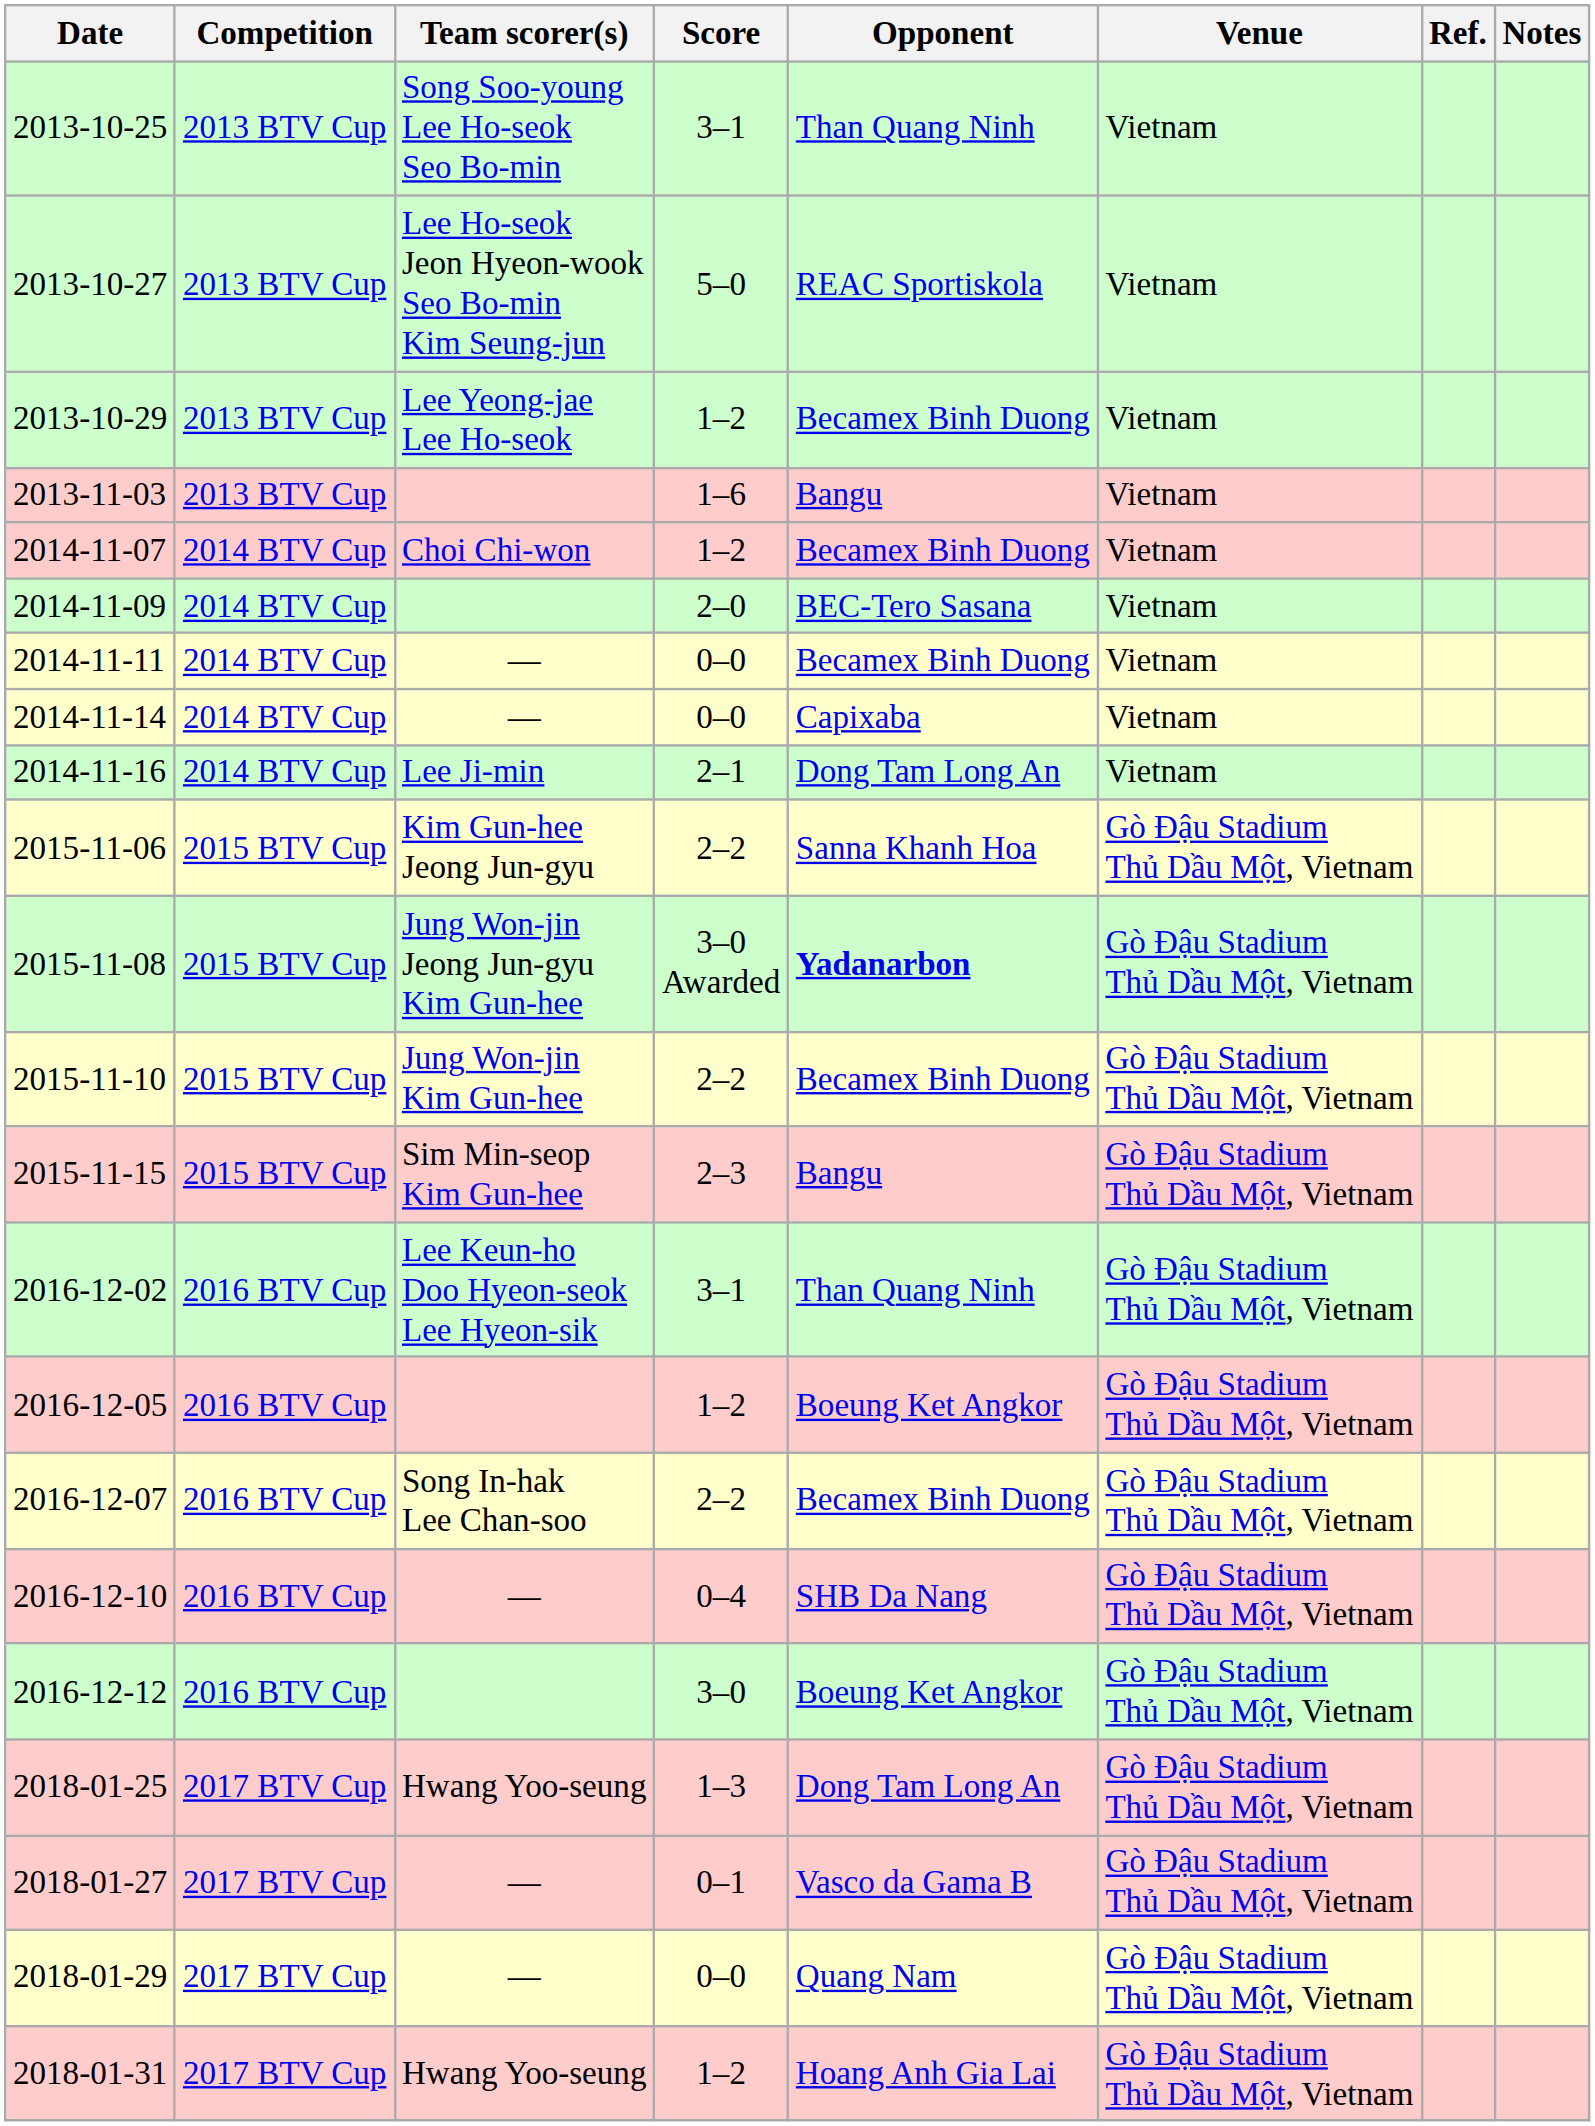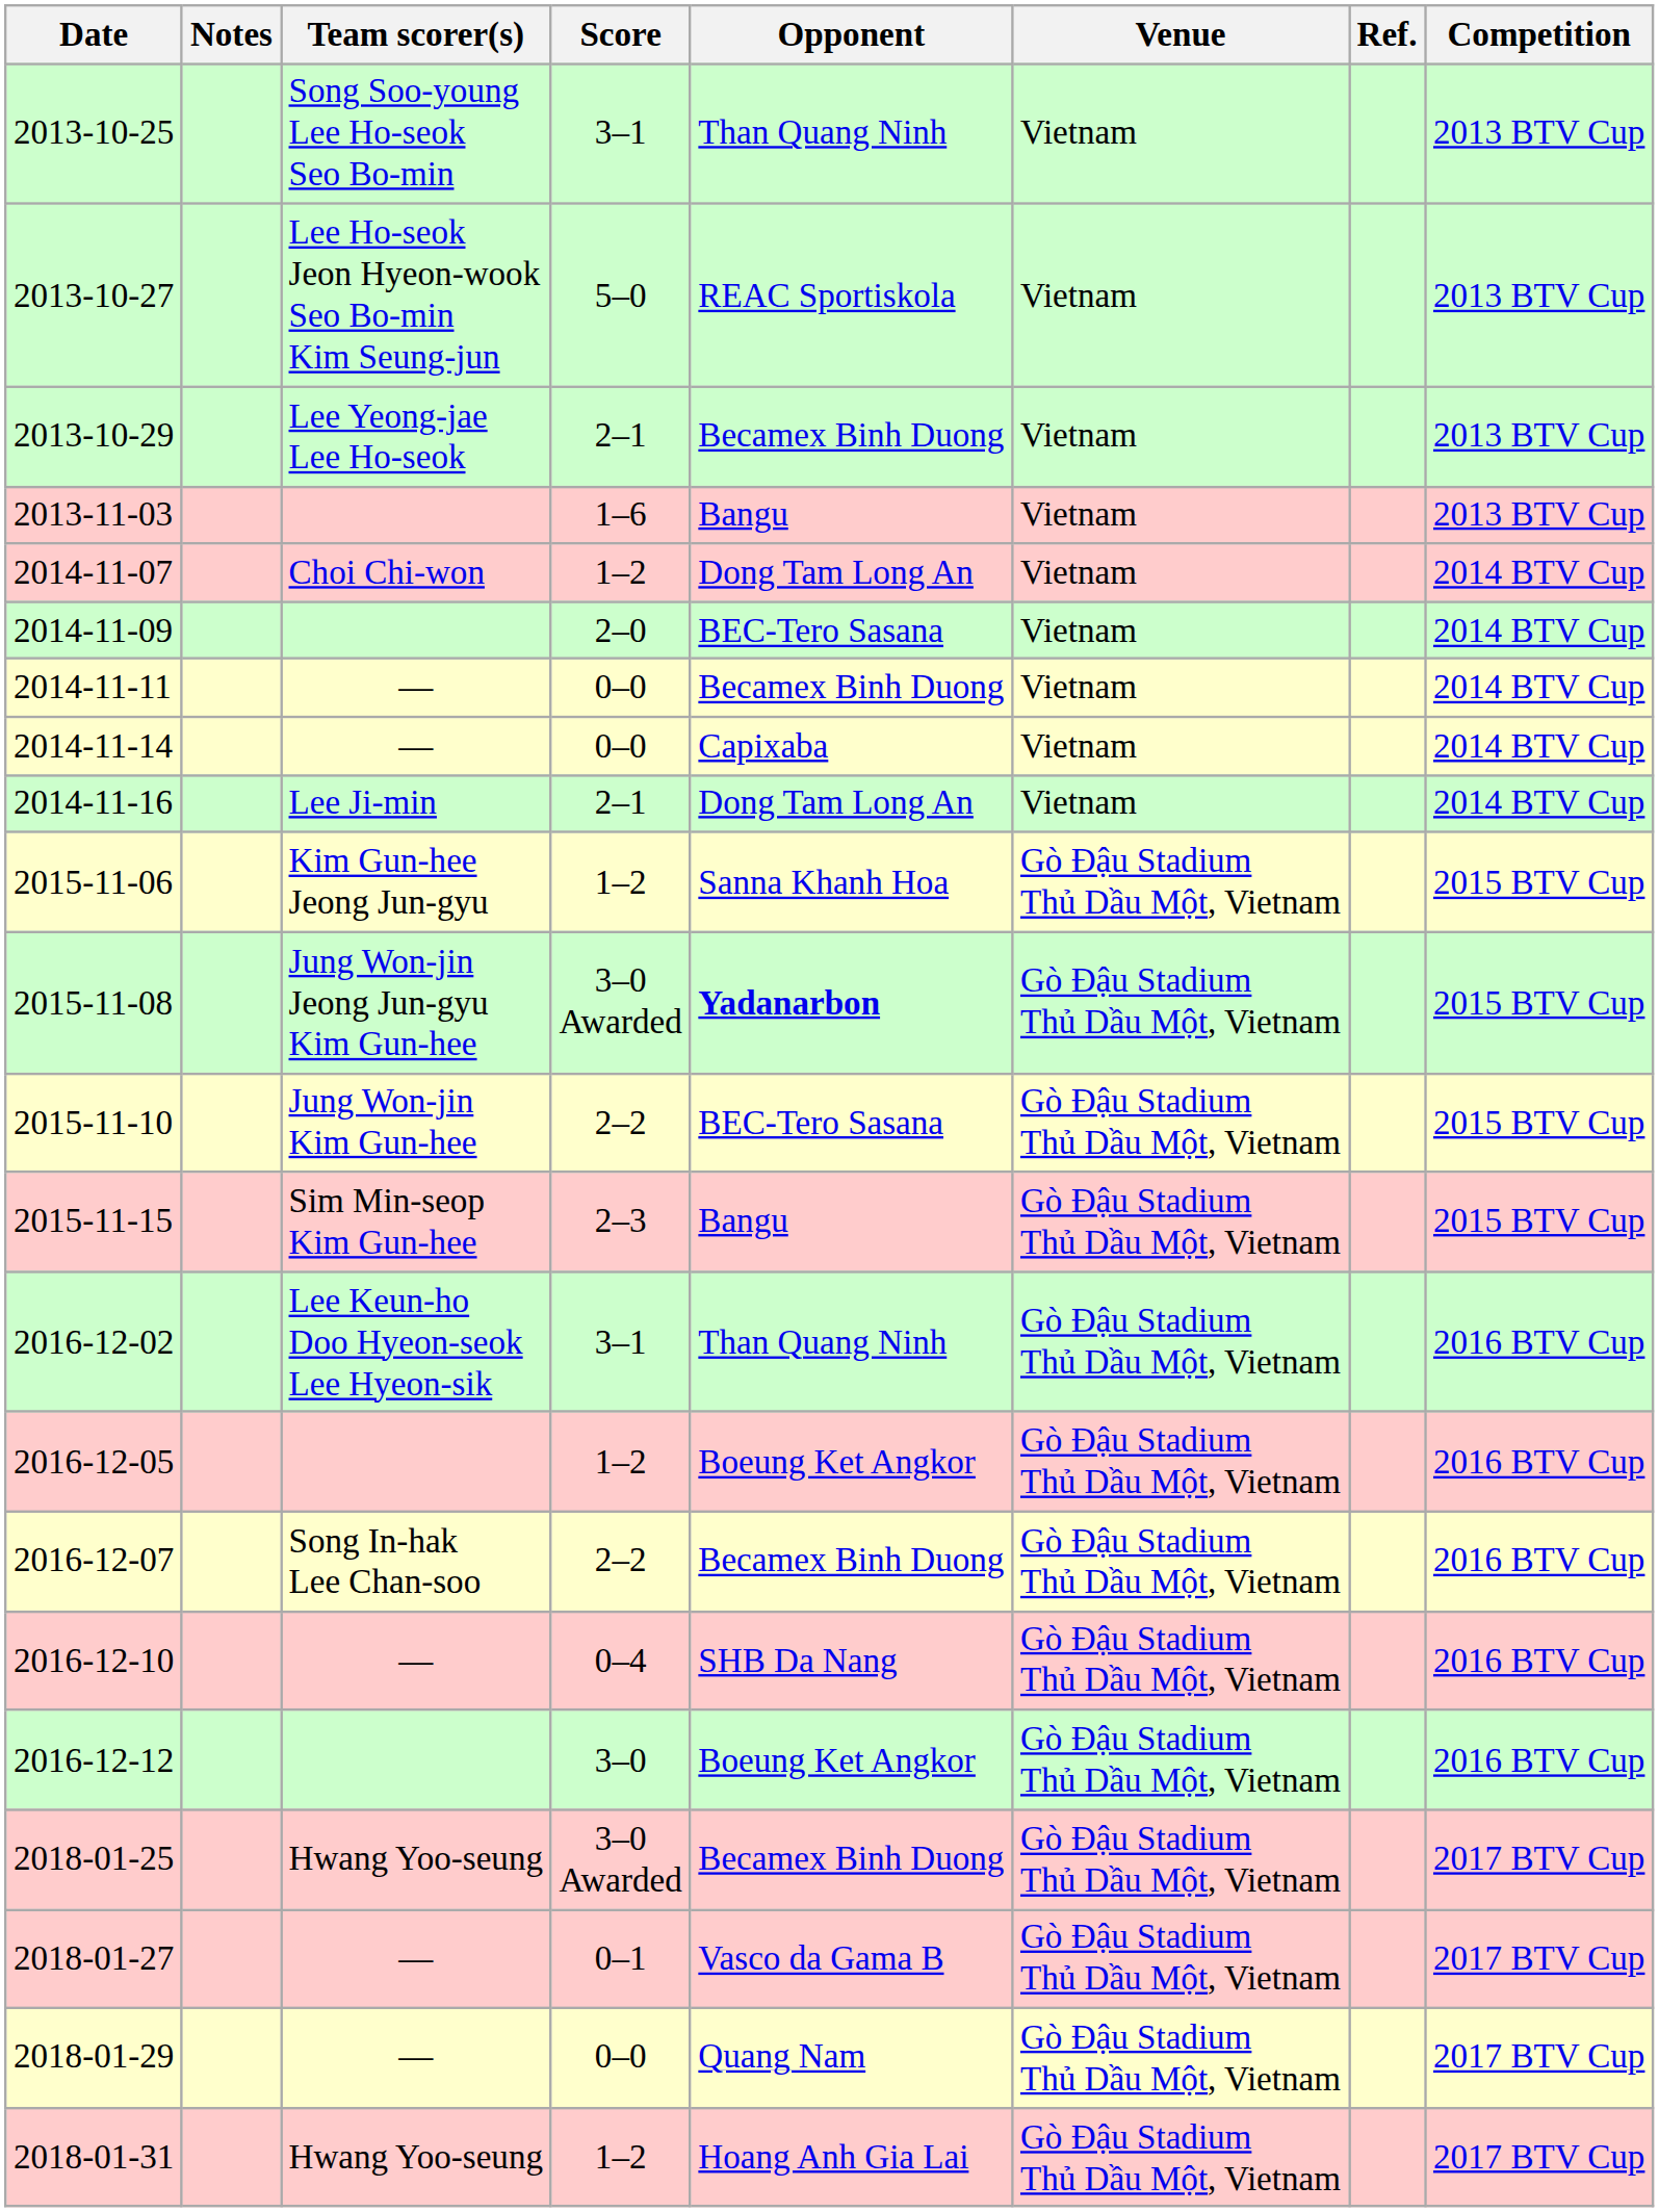 <table class="wikitable" style="font-size:88%;">
 <tr>
 <th>Date</th>
-<th>Competition</th>
+<th>Notes</th>
 <th>Team scorer(s)</th>
 <th>Score</th>
 <th>Opponent</th>
 <th>Venue</th>
 <th>Ref.</th>
-<th>Notes</th>
+<th>Competition</th>
 </tr>
 <tr bgcolor="#ccffcc">
 <td>2013-10-25</td>
-<td><a href='#'>2013 BTV Cup</a></td>
+<td></td>
 <td><a href='#'>Song Soo-young</a> <br><a href='#'>Lee Ho-seok</a> <br><a href='#'>Seo Bo-min</a> </td>
 <td align="center">3–1</td>
 <td> <a href='#'>Than Quang Ninh</a></td>
 <td>Vietnam</td>
 <td></td>
-<td></td>
+<td><a href='#'>2013 BTV Cup</a></td>
 </tr>
 <tr bgcolor="#ccffcc">
 <td>2013-10-27</td>
-<td><a href='#'>2013 BTV Cup</a></td>
+<td></td>
 <td><a href='#'>Lee Ho-seok</a> <br>Jeon Hyeon-wook <br><a href='#'>Seo Bo-min</a> <br><a href='#'>Kim Seung-jun</a> </td>
 <td align="center">5–0</td>
 <td> <a href='#'>REAC Sportiskola</a></td>
 <td>Vietnam</td>
 <td></td>
-<td></td>
+<td><a href='#'>2013 BTV Cup</a></td>
 </tr>
 <tr bgcolor="#ccffcc">
 <td>2013-10-29</td>
-<td><a href='#'>2013 BTV Cup</a></td>
+<td></td>
 <td><a href='#'>Lee Yeong-jae</a> <br><a href='#'>Lee Ho-seok</a> </td>
-<td align="center">1–2</td>
+<td align="center">2–1</td>
 <td> <a href='#'>Becamex Binh Duong</a></td>
 <td>Vietnam</td>
 <td></td>
-<td></td>
+<td><a href='#'>2013 BTV Cup</a></td>
 </tr>
 <tr bgcolor="#ffcccc">
 <td>2013-11-03</td>
-<td><a href='#'>2013 BTV Cup</a></td>
+<td></td>
 <td></td>
 <td align="center">1–6</td>
 <td> <a href='#'>Bangu</a></td>
 <td>Vietnam</td>
 <td></td>
-<td></td>
+<td><a href='#'>2013 BTV Cup</a></td>
 </tr>
 <tr bgcolor="#ffcccc">
 <td>2014-11-07</td>
-<td><a href='#'>2014 BTV Cup</a></td>
+<td></td>
 <td><a href='#'>Choi Chi-won</a> </td>
 <td align="center">1–2</td>
-<td> <a href='#'>Becamex Binh Duong</a></td>
+<td> <a href='#'>Dong Tam Long An</a></td>
 <td>Vietnam</td>
 <td></td>
-<td></td>
+<td><a href='#'>2014 BTV Cup</a></td>
 </tr>
 <tr bgcolor="#ccffcc">
 <td>2014-11-09</td>
-<td><a href='#'>2014 BTV Cup</a></td>
+<td></td>
 <td></td>
 <td align="center">2–0</td>
 <td> <a href='#'>BEC-Tero Sasana</a></td>
 <td>Vietnam</td>
 <td></td>
-<td></td>
+<td><a href='#'>2014 BTV Cup</a></td>
 </tr>
 <tr bgcolor="#ffffcc">
 <td>2014-11-11</td>
-<td><a href='#'>2014 BTV Cup</a></td>
+<td></td>
 <td align="center">—</td>
 <td align="center">0–0</td>
 <td> <a href='#'>Becamex Binh Duong</a></td>
 <td>Vietnam</td>
 <td></td>
-<td></td>
+<td><a href='#'>2014 BTV Cup</a></td>
 </tr>
 <tr bgcolor="#ffffcc">
 <td>2014-11-14</td>
-<td><a href='#'>2014 BTV Cup</a></td>
+<td></td>
 <td align="center">—</td>
 <td align="center">0–0<br></td>
 <td> <a href='#'>Capixaba</a></td>
 <td>Vietnam</td>
 <td></td>
-<td></td>
+<td><a href='#'>2014 BTV Cup</a></td>
 </tr>
 <tr bgcolor="#ccffcc">
 <td>2014-11-16</td>
-<td><a href='#'>2014 BTV Cup</a></td>
+<td></td>
 <td><a href='#'>Lee Ji-min</a> </td>
 <td align="center">2–1</td>
 <td> <a href='#'>Dong Tam Long An</a></td>
 <td>Vietnam</td>
 <td></td>
-<td></td>
+<td><a href='#'>2014 BTV Cup</a></td>
 </tr>
 <tr bgcolor="#ffffcc">
 <td>2015-11-06</td>
-<td><a href='#'>2015 BTV Cup</a></td>
+<td></td>
 <td><a href='#'>Kim Gun-hee</a> <br>Jeong Jun-gyu </td>
-<td align="center">2–2</td>
+<td align="center">1–2</td>
 <td> <a href='#'>Sanna Khanh Hoa</a></td>
 <td><a href='#'>Gò Đậu Stadium</a><br><a href='#'>Thủ Dầu Một</a>, Vietnam</td>
 <td></td>
-<td></td>
+<td><a href='#'>2015 BTV Cup</a></td>
 </tr>
 <tr bgcolor="#ccffcc">
 <td>2015-11-08</td>
-<td><a href='#'>2015 BTV Cup</a></td>
+<td></td>
 <td><a href='#'>Jung Won-jin</a> <br>Jeong Jun-gyu <br><a href='#'>Kim Gun-hee</a> </td>
 <td align="center">3–0<br>Awarded</td>
 <td><strong> <a href='#'>Yadanarbon</a></strong></td>
 <td><a href='#'>Gò Đậu Stadium</a><br><a href='#'>Thủ Dầu Một</a>, Vietnam</td>
 <td></td>
-<td></td>
+<td><a href='#'>2015 BTV Cup</a></td>
 </tr>
 <tr bgcolor="#ffffcc">
 <td>2015-11-10</td>
-<td><a href='#'>2015 BTV Cup</a></td>
+<td></td>
 <td><a href='#'>Jung Won-jin</a> <br><a href='#'>Kim Gun-hee</a> </td>
 <td align="center">2–2</td>
-<td> <a href='#'>Becamex Binh Duong</a></td>
+<td> <a href='#'>BEC-Tero Sasana</a></td>
 <td><a href='#'>Gò Đậu Stadium</a><br><a href='#'>Thủ Dầu Một</a>, Vietnam</td>
 <td></td>
-<td></td>
+<td><a href='#'>2015 BTV Cup</a></td>
 </tr>
 <tr bgcolor="#ffcccc">
 <td>2015-11-15</td>
-<td><a href='#'>2015 BTV Cup</a></td>
+<td></td>
 <td>Sim Min-seop <br><a href='#'>Kim Gun-hee</a> </td>
 <td align="center">2–3 </td>
 <td> <a href='#'>Bangu</a></td>
 <td><a href='#'>Gò Đậu Stadium</a><br><a href='#'>Thủ Dầu Một</a>, Vietnam</td>
 <td></td>
-<td></td>
+<td><a href='#'>2015 BTV Cup</a></td>
 </tr>
 <tr bgcolor="#ccffcc">
 <td>2016-12-02</td>
-<td><a href='#'>2016 BTV Cup</a></td>
+<td></td>
 <td><a href='#'>Lee Keun-ho</a> <br><a href='#'>Doo Hyeon-seok</a> <br><a href='#'>Lee Hyeon-sik</a> </td>
 <td align="center">3–1</td>
 <td> <a href='#'>Than Quang Ninh</a></td>
 <td><a href='#'>Gò Đậu Stadium</a><br><a href='#'>Thủ Dầu Một</a>, Vietnam</td>
 <td></td>
-<td></td>
+<td><a href='#'>2016 BTV Cup</a></td>
 </tr>
 <tr bgcolor="#ffcccc">
 <td>2016-12-05</td>
-<td><a href='#'>2016 BTV Cup</a></td>
+<td></td>
 <td></td>
 <td align="center">1–2</td>
 <td> <a href='#'>Boeung Ket Angkor</a></td>
 <td><a href='#'>Gò Đậu Stadium</a><br><a href='#'>Thủ Dầu Một</a>, Vietnam</td>
 <td></td>
-<td></td>
+<td><a href='#'>2016 BTV Cup</a></td>
 </tr>
 <tr bgcolor="#ffffcc">
 <td>2016-12-07</td>
-<td><a href='#'>2016 BTV Cup</a></td>
+<td></td>
 <td>Song In-hak <br>Lee Chan-soo </td>
 <td align="center">2–2</td>
 <td> <a href='#'>Becamex Binh Duong</a></td>
 <td><a href='#'>Gò Đậu Stadium</a><br><a href='#'>Thủ Dầu Một</a>, Vietnam</td>
 <td></td>
-<td></td>
+<td><a href='#'>2016 BTV Cup</a></td>
 </tr>
 <tr bgcolor="#ffcccc">
 <td>2016-12-10</td>
-<td><a href='#'>2016 BTV Cup</a></td>
+<td></td>
 <td align="center">—</td>
 <td align="center">0–4</td>
 <td> <a href='#'>SHB Da Nang</a></td>
 <td><a href='#'>Gò Đậu Stadium</a><br><a href='#'>Thủ Dầu Một</a>, Vietnam</td>
 <td></td>
-<td></td>
+<td><a href='#'>2016 BTV Cup</a></td>
 </tr>
 <tr bgcolor="#ccffcc">
 <td>2016-12-12</td>
-<td><a href='#'>2016 BTV Cup</a></td>
+<td></td>
 <td></td>
 <td align="center">3–0</td>
 <td> <a href='#'>Boeung Ket Angkor</a></td>
 <td><a href='#'>Gò Đậu Stadium</a><br><a href='#'>Thủ Dầu Một</a>, Vietnam</td>
 <td></td>
-<td></td>
+<td><a href='#'>2016 BTV Cup</a></td>
 </tr>
 <tr bgcolor="#ffcccc">
 <td>2018-01-25</td>
-<td><a href='#'>2017 BTV Cup</a></td>
+<td></td>
 <td>Hwang Yoo-seung </td>
-<td align="center">1–3</td>
-<td> <a href='#'>Dong Tam Long An</a></td>
+<td align="center">3–0<br>Awarded</td>
+<td> <a href='#'>Becamex Binh Duong</a></td>
 <td><a href='#'>Gò Đậu Stadium</a><br><a href='#'>Thủ Dầu Một</a>, Vietnam</td>
 <td></td>
-<td></td>
+<td><a href='#'>2017 BTV Cup</a></td>
 </tr>
 <tr bgcolor="#ffcccc">
 <td>2018-01-27</td>
-<td><a href='#'>2017 BTV Cup</a></td>
+<td></td>
 <td align="center">—</td>
 <td align="center">0–1</td>
 <td> <a href='#'>Vasco da Gama B</a></td>
 <td><a href='#'>Gò Đậu Stadium</a><br><a href='#'>Thủ Dầu Một</a>, Vietnam</td>
 <td></td>
-<td></td>
+<td><a href='#'>2017 BTV Cup</a></td>
 </tr>
 <tr bgcolor="#ffffcc">
 <td>2018-01-29</td>
-<td><a href='#'>2017 BTV Cup</a></td>
+<td></td>
 <td align="center">—</td>
 <td align="center">0–0</td>
 <td> <a href='#'>Quang Nam</a></td>
 <td><a href='#'>Gò Đậu Stadium</a><br><a href='#'>Thủ Dầu Một</a>, Vietnam</td>
 <td></td>
-<td></td>
+<td><a href='#'>2017 BTV Cup</a></td>
 </tr>
 <tr bgcolor="#ffcccc">
 <td>2018-01-31</td>
-<td><a href='#'>2017 BTV Cup</a></td>
+<td></td>
 <td>Hwang Yoo-seung </td>
 <td align="center">1–2</td>
 <td> <a href='#'>Hoang Anh Gia Lai</a></td>
 <td><a href='#'>Gò Đậu Stadium</a><br><a href='#'>Thủ Dầu Một</a>, Vietnam</td>
 <td></td>
-<td></td>
+<td><a href='#'>2017 BTV Cup</a></td>
 </tr>
 </table>
